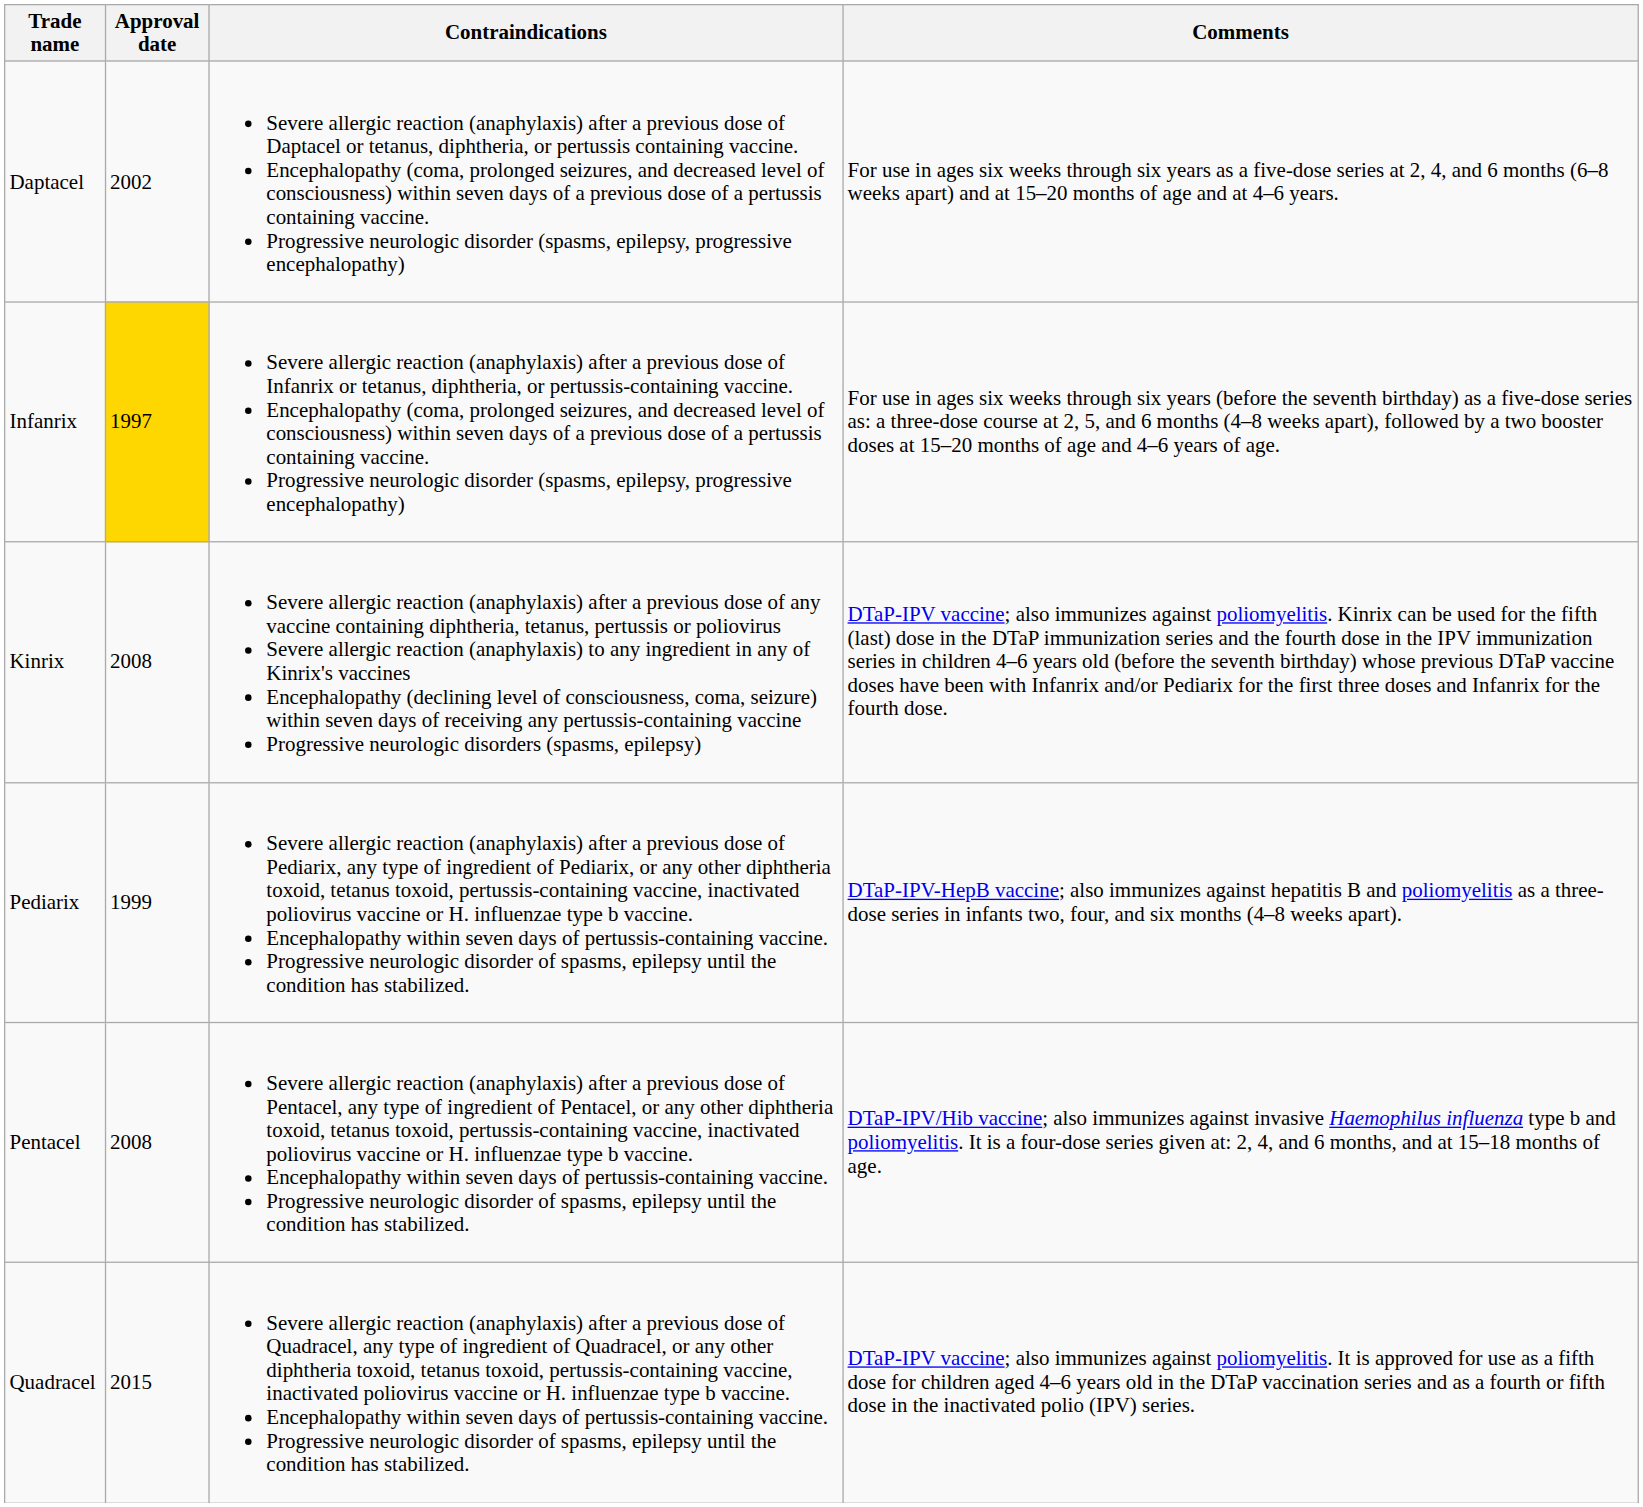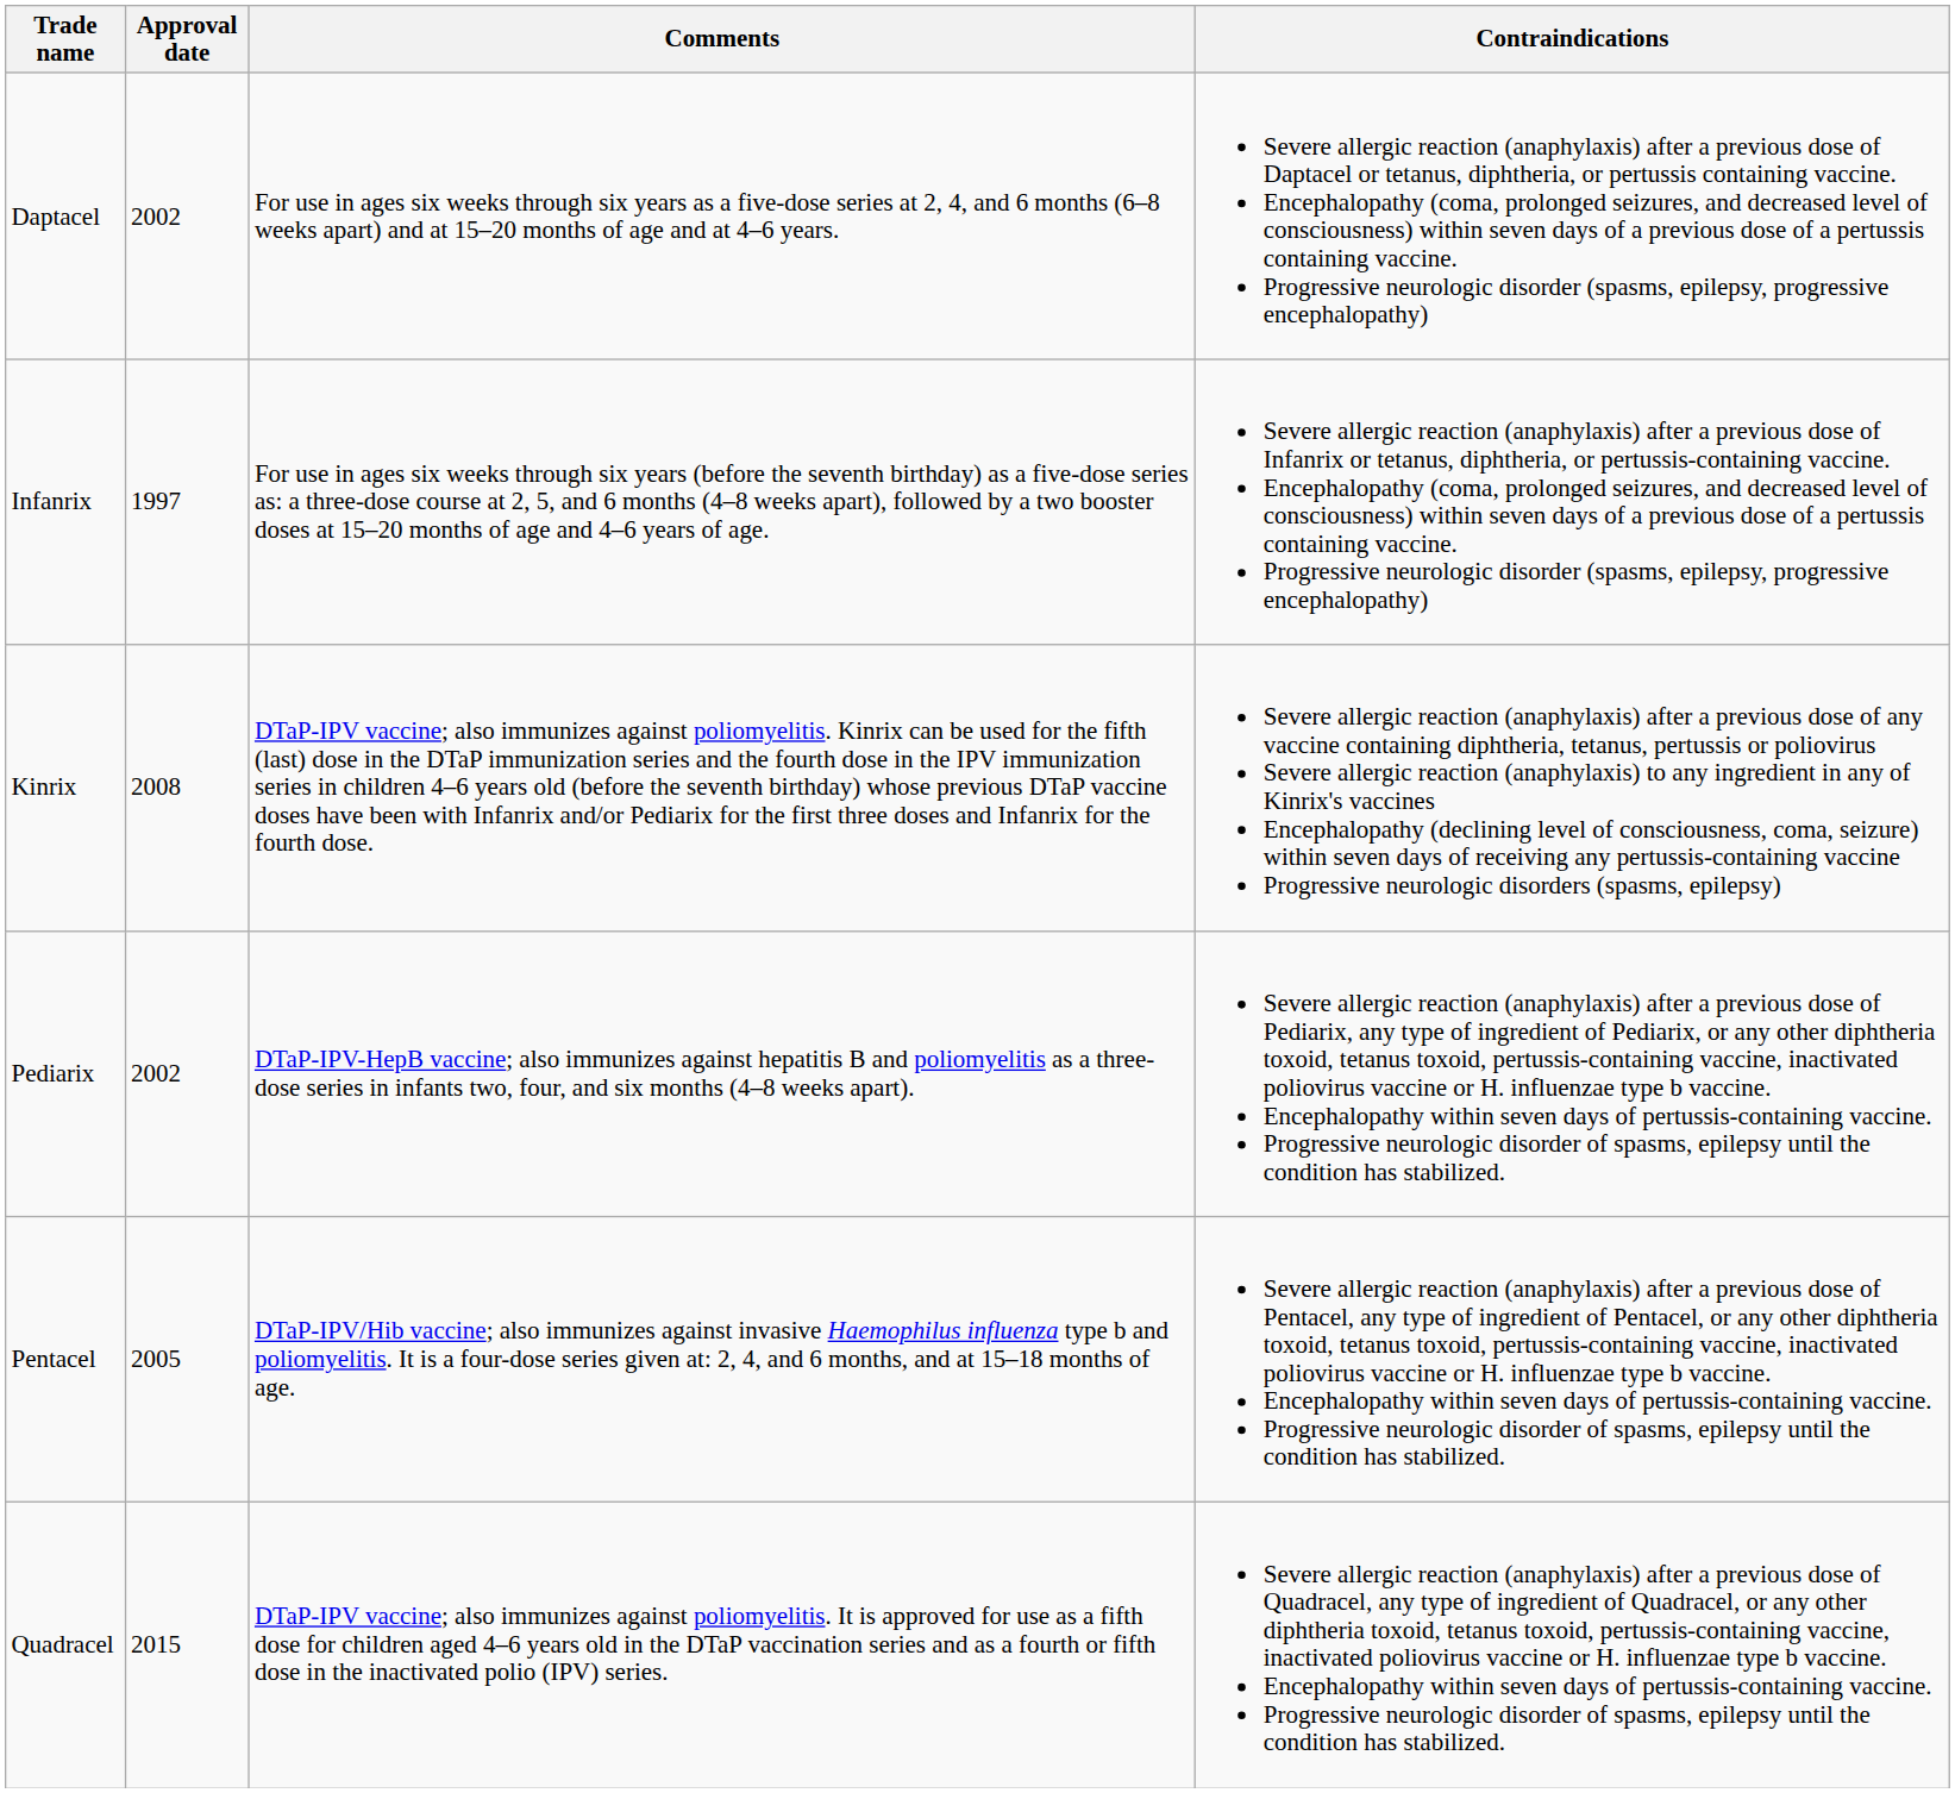 <table class="wikitable">
 <tr>
 <th>Trade name</th>
 <th>Approval date</th>
+<th>Comments</th>
 <th>Contraindications</th>
-<th>Comments</th>
 </tr>
 <tr>
 <td>Daptacel</td>
 <td>2002</td>
+<td>For use in ages six weeks through six years as a five-dose series at 2, 4, and 6 months (6–8 weeks apart) and at 15–20 months of age and at 4–6 years.</td>
 <td><br><ul><li>Severe allergic reaction (anaphylaxis) after a previous dose of Daptacel or tetanus, diphtheria, or pertussis containing vaccine.</li><li>Encephalopathy (coma, prolonged seizures, and decreased level of consciousness) within seven days of a previous dose of a pertussis containing vaccine.</li><li>Progressive neurologic disorder (spasms, epilepsy, progressive encephalopathy)</li></ul></td>
-<td>For use in ages six weeks through six years as a five-dose series at 2, 4, and 6 months (6–8 weeks apart) and at 15–20 months of age and at 4–6 years.</td>
 </tr>
 <tr>
 <td>Infanrix</td>
-<td style="background: gold;">1997</td>
+<td>1997</td>
+<td>For use in ages six weeks through six years (before the seventh birthday) as a five-dose series as: a three-dose course at 2, 5, and 6 months (4–8 weeks apart), followed by a two booster doses at 15–20 months of age and 4–6 years of age.</td>
 <td><br><ul><li>Severe allergic reaction (anaphylaxis) after a previous dose of Infanrix or tetanus, diphtheria, or pertussis-containing vaccine.</li><li>Encephalopathy (coma, prolonged seizures, and decreased level of consciousness) within seven days of a previous dose of a pertussis containing vaccine.</li><li>Progressive neurologic disorder (spasms, epilepsy, progressive encephalopathy)</li></ul></td>
-<td>For use in ages six weeks through six years (before the seventh birthday) as a five-dose series as: a three-dose course at 2, 5, and 6 months (4–8 weeks apart), followed by a two booster doses at 15–20 months of age and 4–6 years of age.</td>
 </tr>
 <tr>
 <td>Kinrix</td>
 <td>2008</td>
+<td><a href='#'>DTaP-IPV vaccine</a>; also immunizes against <a href='#'>poliomyelitis</a>. Kinrix can be used for the fifth (last) dose in the DTaP immunization series and the fourth dose in the IPV immunization series in children 4–6 years old (before the seventh birthday) whose previous DTaP vaccine doses have been with Infanrix and/or Pediarix for the first three doses and Infanrix for the fourth dose.</td>
 <td><br><ul><li>Severe allergic reaction (anaphylaxis) after a previous dose of any vaccine containing diphtheria, tetanus, pertussis or poliovirus</li><li>Severe allergic reaction (anaphylaxis) to any ingredient in any of Kinrix's vaccines</li><li>Encephalopathy (declining level of consciousness, coma, seizure) within seven days of receiving any pertussis-containing vaccine</li><li>Progressive neurologic disorders (spasms, epilepsy)</li></ul></td>
-<td><a href='#'>DTaP-IPV vaccine</a>; also immunizes against <a href='#'>poliomyelitis</a>. Kinrix can be used for the fifth (last) dose in the DTaP immunization series and the fourth dose in the IPV immunization series in children 4–6 years old (before the seventh birthday) whose previous DTaP vaccine doses have been with Infanrix and/or Pediarix for the first three doses and Infanrix for the fourth dose.</td>
 </tr>
 <tr>
 <td>Pediarix</td>
-<td>1999</td>
+<td>2002</td>
+<td><a href='#'>DTaP-IPV-HepB vaccine</a>; also immunizes against hepatitis B and <a href='#'>poliomyelitis</a> as a three-dose series in infants two, four, and six months (4–8 weeks apart).</td>
 <td><br><ul><li>Severe allergic reaction (anaphylaxis) after a previous dose of Pediarix, any type of ingredient of Pediarix, or any other diphtheria toxoid, tetanus toxoid, pertussis-containing vaccine, inactivated poliovirus vaccine or H. influenzae type b vaccine.</li><li>Encephalopathy within seven days of pertussis-containing vaccine.</li><li>Progressive neurologic disorder of spasms, epilepsy until the condition has stabilized.</li></ul></td>
-<td><a href='#'>DTaP-IPV-HepB vaccine</a>; also immunizes against hepatitis B and <a href='#'>poliomyelitis</a> as a three-dose series in infants two, four, and six months (4–8 weeks apart).</td>
 </tr>
 <tr>
 <td>Pentacel</td>
-<td>2008</td>
+<td>2005</td>
+<td><a href='#'>DTaP-IPV/Hib vaccine</a>; also immunizes against invasive <em><a href='#'>Haemophilus influenza</a></em> type b and <a href='#'>poliomyelitis</a>. It is a four-dose series given at: 2, 4, and 6 months, and at 15–18 months of age.</td>
 <td><br><ul><li>Severe allergic reaction (anaphylaxis) after a previous dose of Pentacel, any type of ingredient of Pentacel, or any other diphtheria toxoid, tetanus toxoid, pertussis-containing vaccine, inactivated poliovirus vaccine or H. influenzae type b vaccine.</li><li>Encephalopathy within seven days of pertussis-containing vaccine.</li><li>Progressive neurologic disorder of spasms, epilepsy until the condition has stabilized.</li></ul></td>
-<td><a href='#'>DTaP-IPV/Hib vaccine</a>; also immunizes against invasive <em><a href='#'>Haemophilus influenza</a></em> type b and <a href='#'>poliomyelitis</a>. It is a four-dose series given at: 2, 4, and 6 months, and at 15–18 months of age.</td>
 </tr>
 <tr>
 <td>Quadracel</td>
 <td>2015</td>
+<td><a href='#'>DTaP-IPV vaccine</a>; also immunizes against <a href='#'>poliomyelitis</a>. It is approved for use as a fifth dose for children aged 4–6 years old in the DTaP vaccination series and as a fourth or fifth dose in the inactivated polio (IPV) series.</td>
 <td><br><ul><li>Severe allergic reaction (anaphylaxis) after a previous dose of Quadracel, any type of ingredient of Quadracel, or any other diphtheria toxoid, tetanus toxoid, pertussis-containing vaccine, inactivated poliovirus vaccine or H. influenzae type b vaccine.</li><li>Encephalopathy within seven days of pertussis-containing vaccine.</li><li>Progressive neurologic disorder of spasms, epilepsy until the condition has stabilized.</li></ul></td>
-<td><a href='#'>DTaP-IPV vaccine</a>; also immunizes against <a href='#'>poliomyelitis</a>. It is approved for use as a fifth dose for children aged 4–6 years old in the DTaP vaccination series and as a fourth or fifth dose in the inactivated polio (IPV) series.</td>
 </tr>
 </table>
